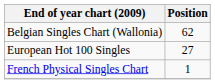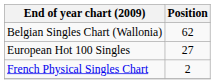 <table class="wikitable sortable">
 <tr>
 <th>End of year chart (2009)</th>
 <th>Position</th>
 </tr>
 <tr>
 <td>Belgian Singles Chart (Wallonia)</td>
 <td align="center">62</td>
 </tr>
 <tr>
 <td>European Hot 100 Singles</td>
 <td align="center">27</td>
 </tr>
 <tr>
 <td><a href='#'>French Physical Singles Chart</a></td>
-<td align="center">1</td>
+<td align="center">2</td>
 </tr>
 <tr>
 </tr>
 </table>
